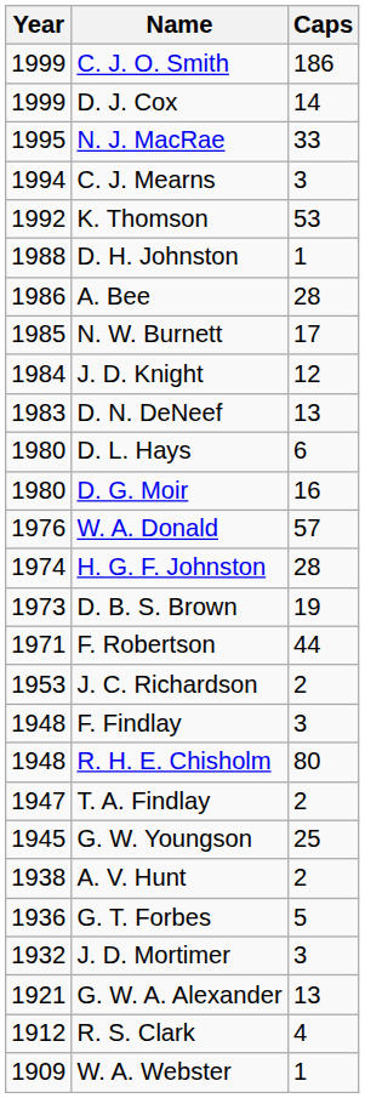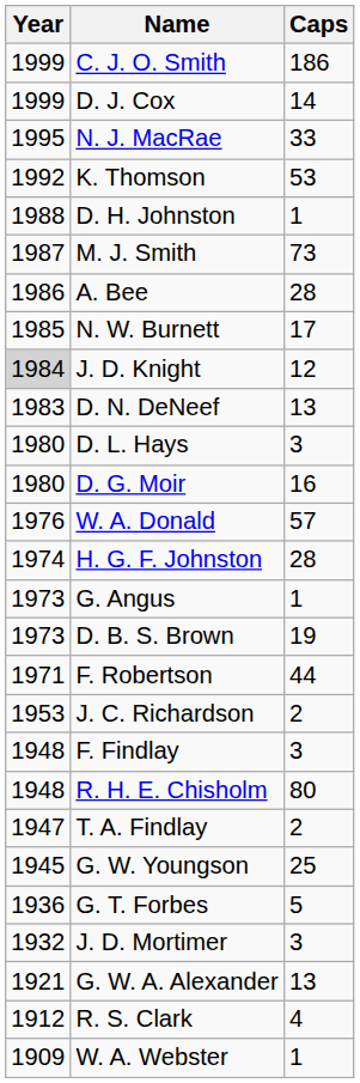 <table class="wikitable" border="1">
 <tr>
 <th>Year</th>
 <th>Name</th>
 <th>Caps</th>
 </tr>
 <tr>
 <td>1999</td>
 <td><a href='#'>C. J. O. Smith</a></td>
 <td>186</td>
 </tr>
 <tr>
 <td>1999</td>
 <td>D. J. Cox</td>
 <td>14</td>
 </tr>
 <tr>
 <td>1995</td>
 <td><a href='#'>N. J. MacRae</a></td>
 <td>33</td>
 </tr>
 <tr>
-<td>1994</td>
-<td>C. J. Mearns</td>
-<td>3</td>
-</tr>
-<tr>
 <td>1992</td>
 <td>K. Thomson</td>
 <td>53</td>
 </tr>
 <tr>
 <td>1988</td>
 <td>D. H. Johnston</td>
 <td>1</td>
+</tr>
+<tr>
+<td>1987</td>
+<td>M. J. Smith</td>
+<td>73</td>
 </tr>
 <tr>
 <td>1986</td>
 <td>A. Bee</td>
 <td>28</td>
 </tr>
 <tr>
 <td>1985</td>
 <td>N. W. Burnett</td>
 <td>17</td>
 </tr>
 <tr>
-<td>1984</td>
+<td style="background: lightgrey;">1984</td>
 <td>J. D. Knight</td>
 <td>12</td>
 </tr>
 <tr>
 <td>1983</td>
 <td>D. N. DeNeef</td>
 <td>13</td>
 </tr>
 <tr>
 <td>1980</td>
 <td>D. L. Hays</td>
-<td>6</td>
+<td>3</td>
 </tr>
 <tr>
 <td>1980</td>
 <td><a href='#'>D. G. Moir</a></td>
 <td>16</td>
 </tr>
 <tr>
 <td>1976</td>
 <td><a href='#'>W. A. Donald</a></td>
 <td>57</td>
 </tr>
 <tr>
 <td>1974</td>
 <td><a href='#'>H. G. F. Johnston</a></td>
 <td>28</td>
+</tr>
+<tr>
+<td>1973</td>
+<td>G. Angus</td>
+<td>1</td>
 </tr>
 <tr>
 <td>1973</td>
 <td>D. B. S. Brown</td>
 <td>19</td>
 </tr>
 <tr>
 <td>1971</td>
 <td>F. Robertson</td>
 <td>44</td>
 </tr>
 <tr>
 <td>1953</td>
 <td>J. C. Richardson</td>
 <td>2</td>
 </tr>
 <tr>
 <td>1948</td>
 <td>F. Findlay</td>
 <td>3</td>
 </tr>
 <tr>
 <td>1948</td>
 <td><a href='#'>R. H. E. Chisholm</a></td>
 <td>80</td>
 </tr>
 <tr>
 <td>1947</td>
 <td>T. A. Findlay</td>
 <td>2</td>
 </tr>
 <tr>
 <td>1945</td>
 <td>G. W. Youngson</td>
 <td>25</td>
 </tr>
 <tr>
-<td>1938</td>
-<td>A. V. Hunt</td>
-<td>2</td>
-</tr>
-<tr>
 <td>1936</td>
 <td>G. T. Forbes</td>
 <td>5</td>
 </tr>
 <tr>
 <td>1932</td>
 <td>J. D. Mortimer</td>
 <td>3</td>
 </tr>
 <tr>
 <td>1921</td>
 <td>G. W. A. Alexander</td>
 <td>13</td>
 </tr>
 <tr>
 <td>1912</td>
 <td>R. S. Clark</td>
 <td>4</td>
 </tr>
 <tr>
 <td>1909</td>
 <td>W. A. Webster</td>
 <td>1</td>
 </tr>
 </table>
